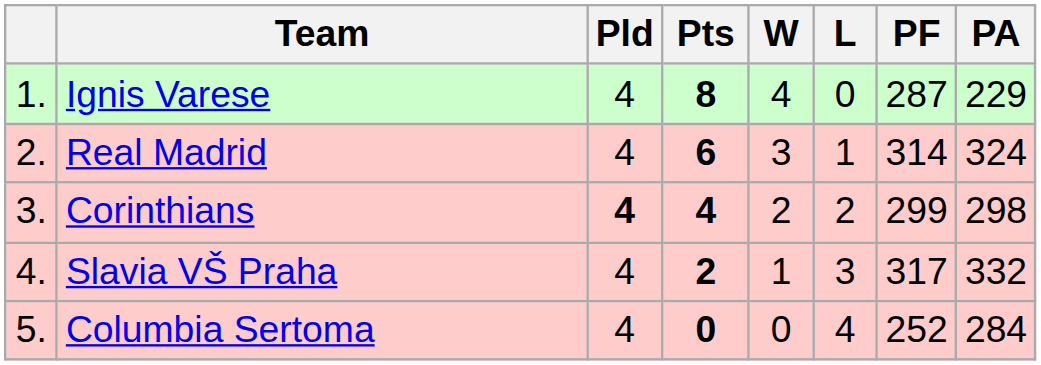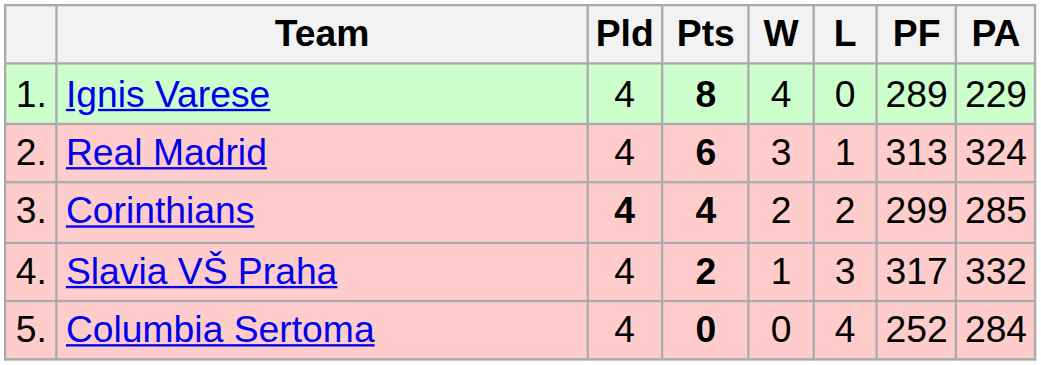 <table class=wikitable style="text-align:center">
 <tr>
 <th width=15></th>
 <th width=220>Team</th>
 <th width=20>Pld</th>
 <th width=30>Pts</th>
 <th width=20>W</th>
 <th width=20>L</th>
 <th width=20>PF</th>
 <th width=20>PA</th>
 </tr>
 <tr style="background: #ccffcc;">
 <td>1.</td>
 <td align=left> <a href='#'>Ignis Varese</a></td>
 <td>4</td>
 <td><strong>8</strong></td>
 <td>4</td>
 <td>0</td>
-<td>287</td>
+<td>289</td>
 <td>229</td>
 </tr>
 <tr style="background:#ffcccc;">
 <td>2.</td>
 <td align=left> <a href='#'>Real Madrid</a></td>
 <td>4</td>
 <td><strong>6</strong></td>
 <td>3</td>
 <td>1</td>
-<td>314</td>
+<td>313</td>
 <td>324</td>
 </tr>
 <tr style="background:#ffcccc;">
 <td>3.</td>
 <td align=left> <a href='#'>Corinthians</a></td>
 <td><strong>4</strong></td>
 <td><strong>4</strong></td>
 <td>2</td>
 <td>2</td>
 <td>299</td>
-<td>298</td>
+<td>285</td>
 </tr>
 <tr style="background:#ffcccc;">
 <td>4.</td>
 <td align=left> <a href='#'>Slavia VŠ Praha</a></td>
 <td>4</td>
 <td><strong>2</strong></td>
 <td>1</td>
 <td>3</td>
 <td>317</td>
 <td>332</td>
 </tr>
 <tr style="background:#ffcccc;">
 <td>5.</td>
 <td align=left> <a href='#'>Columbia Sertoma</a></td>
 <td>4</td>
 <td><strong>0</strong></td>
 <td>0</td>
 <td>4</td>
 <td>252</td>
 <td>284</td>
 </tr>
 </table>
